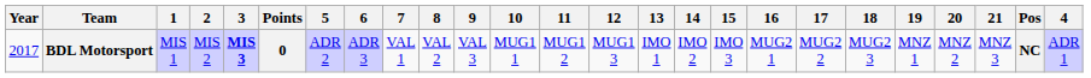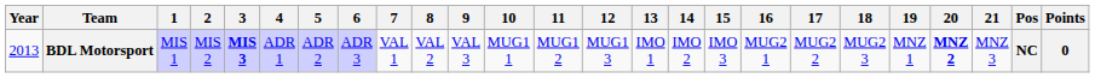 <table class="wikitable" style="text-align:center; font-size:85%">
 <tr>
 <th>Year</th>
 <th>Team</th>
 <th>1</th>
 <th>2</th>
 <th>3</th>
-<th>Points</th>
+<th>4</th>
 <th>5</th>
 <th>6</th>
 <th>7</th>
 <th>8</th>
 <th>9</th>
 <th>10</th>
 <th>11</th>
 <th>12</th>
 <th>13</th>
 <th>14</th>
 <th>15</th>
 <th>16</th>
 <th>17</th>
 <th>18</th>
 <th>19</th>
 <th>20</th>
 <th>21</th>
 <th>Pos</th>
-<th>4</th>
+<th>Points</th>
 </tr>
 <tr>
-<td><a href='#'>2017</a></td>
+<td><a href='#'>2013</a></td>
 <th nowrap>BDL Motorsport</th>
 <td style="background:#cfcfff"><a href='#'>MIS<br>1</a><br></td>
 <td style="background:#cfcfff"><a href='#'>MIS<br>2</a><br></td>
 <td style="background:#cfcfff"><strong><a href='#'>MIS<br>3</a><br></strong></td>
-<th>0</th>
+<td style="background:#cfcfff"><a href='#'>ADR<br>1</a><br></td>
 <td style="background:#cfcfff"><a href='#'>ADR<br>2</a><br></td>
 <td style="background:#cfcfff"><a href='#'>ADR<br>3</a><br></td>
 <td><a href='#'>VAL<br>1</a></td>
 <td><a href='#'>VAL<br>2</a></td>
 <td><a href='#'>VAL<br>3</a></td>
 <td><a href='#'>MUG1<br>1</a></td>
 <td><a href='#'>MUG1<br>2</a></td>
 <td><a href='#'>MUG1<br>3</a></td>
 <td><a href='#'>IMO<br>1</a></td>
 <td><a href='#'>IMO<br>2</a></td>
 <td><a href='#'>IMO<br>3</a></td>
 <td><a href='#'>MUG2<br>1</a></td>
 <td><a href='#'>MUG2<br>2</a></td>
 <td><a href='#'>MUG2<br>3</a></td>
 <td><a href='#'>MNZ<br>1</a></td>
-<td><a href='#'>MNZ<br>2</a></td>
+<td><strong><a href='#'>MNZ<br>2</a></strong></td>
 <td><a href='#'>MNZ<br>3</a></td>
 <th>NC</th>
-<td style="background:#cfcfff"><a href='#'>ADR<br>1</a><br></td>
+<th>0</th>
 </tr>
 </table>
